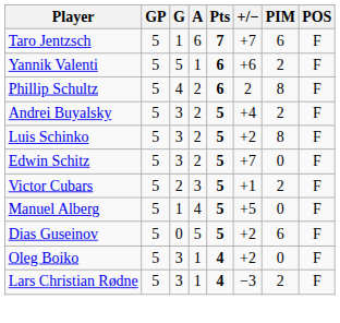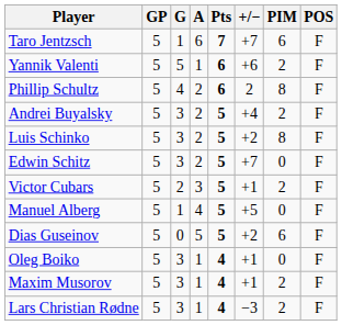 <table class="wikitable sortable" style="text-align:center;">
 <tr>
 <th>Player</th>
 <th>GP</th>
 <th>G</th>
 <th>A</th>
 <th>Pts</th>
 <th>+/−</th>
 <th>PIM</th>
 <th>POS</th>
 </tr>
 <tr>
 <td style="text-align:left;"> <a href='#'>Taro Jentzsch</a></td>
 <td>5</td>
 <td>1</td>
 <td>6</td>
 <td><strong>7</strong></td>
 <td>+7</td>
 <td>6</td>
 <td>F</td>
 </tr>
 <tr>
 <td style="text-align:left;"> <a href='#'>Yannik Valenti</a></td>
 <td>5</td>
 <td>5</td>
 <td>1</td>
 <td><strong>6</strong></td>
 <td>+6</td>
 <td>2</td>
 <td>F</td>
 </tr>
 <tr>
 <td style="text-align:left;"> <a href='#'>Phillip Schultz</a></td>
 <td>5</td>
 <td>4</td>
 <td>2</td>
 <td><strong>6</strong></td>
 <td>2</td>
 <td>8</td>
 <td>F</td>
 </tr>
 <tr>
 <td style="text-align:left;"> <a href='#'>Andrei Buyalsky</a></td>
 <td>5</td>
 <td>3</td>
 <td>2</td>
 <td><strong>5</strong></td>
 <td>+4</td>
 <td>2</td>
 <td>F</td>
 </tr>
 <tr>
 <td style="text-align:left;"> <a href='#'>Luis Schinko</a></td>
 <td>5</td>
 <td>3</td>
 <td>2</td>
 <td><strong>5</strong></td>
 <td>+2</td>
 <td>8</td>
 <td>F</td>
 </tr>
 <tr>
 <td style="text-align:left;"> <a href='#'>Edwin Schitz</a></td>
 <td>5</td>
 <td>3</td>
 <td>2</td>
 <td><strong>5</strong></td>
 <td>+7</td>
 <td>0</td>
 <td>F</td>
 </tr>
 <tr>
 <td style="text-align:left;"> <a href='#'>Victor Cubars</a></td>
 <td>5</td>
 <td>2</td>
 <td>3</td>
 <td><strong>5</strong></td>
 <td>+1</td>
 <td>2</td>
 <td>F</td>
 </tr>
 <tr>
 <td style="text-align:left;"> <a href='#'>Manuel Alberg</a></td>
 <td>5</td>
 <td>1</td>
 <td>4</td>
 <td><strong>5</strong></td>
 <td>+5</td>
 <td>0</td>
 <td>F</td>
 </tr>
 <tr>
 <td style="text-align:left;"> <a href='#'>Dias Guseinov</a></td>
 <td>5</td>
 <td>0</td>
 <td>5</td>
 <td><strong>5</strong></td>
 <td>+2</td>
 <td>6</td>
 <td>F</td>
 </tr>
 <tr>
 <td style="text-align:left;"> <a href='#'>Oleg Boiko</a></td>
 <td>5</td>
 <td>3</td>
 <td>1</td>
 <td><strong>4</strong></td>
-<td>+2</td>
+<td>+1</td>
 <td>0</td>
+<td>F</td>
+</tr>
+<tr>
+<td style="text-align:left;"> <a href='#'>Maxim Musorov</a></td>
+<td>5</td>
+<td>3</td>
+<td>1</td>
+<td><strong>4</strong></td>
+<td>+1</td>
+<td>2</td>
 <td>F</td>
 </tr>
 <tr>
 <td style="text-align:left;"> <a href='#'>Lars Christian Rødne</a></td>
 <td>5</td>
 <td>3</td>
 <td>1</td>
 <td><strong>4</strong></td>
 <td>−3</td>
 <td>2</td>
 <td>F</td>
 </tr>
 </table>
